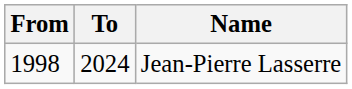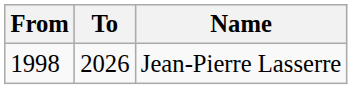 <table class="wikitable">
 <tr>
 <th>From</th>
 <th>To</th>
 <th>Name</th>
 </tr>
 <tr>
 <td>1998</td>
-<td>2024</td>
+<td>2026</td>
 <td>Jean-Pierre Lasserre</td>
 </tr>
 </table>
